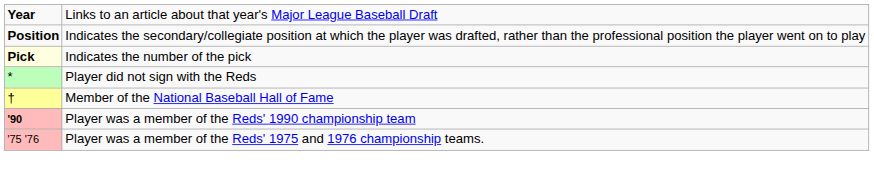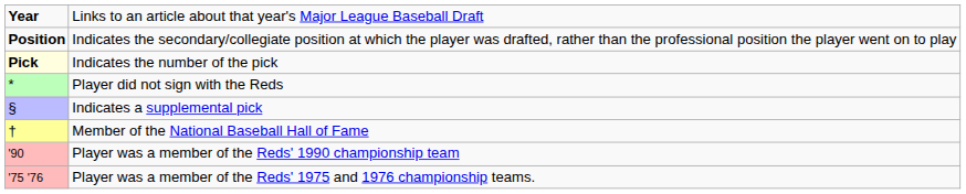 <table class="wikitable" border="1">
 <tr>
 <td><strong>Year</strong></td>
 <td>Links to an article about that year's <a href='#'>Major League Baseball Draft</a></td>
 </tr>
 <tr>
 <td><strong>Position</strong></td>
 <td>Indicates the secondary/collegiate position at which the player was drafted, rather than the professional position the player went on to play</td>
 </tr>
 <tr>
 <td style="background: lightyellow;"><strong>Pick</strong></td>
 <td>Indicates the number of the pick</td>
 </tr>
 <tr>
 <td bgcolor="#bbffbb">*</td>
 <td>Player did not sign with the Reds</td>
 </tr>
 <tr>
+<td bgcolor="#bbbbff">§</td>
+<td>Indicates a <a href='#'>supplemental pick</a></td>
+</tr>
+<tr>
 <td bgcolor=#ff9>†</td>
 <td>Member of the <a href='#'>National Baseball Hall of Fame</a></td>
 </tr>
 <tr>
-<td bgcolor="#ffbbbb"><strong><small>'90</small></strong></td>
+<td bgcolor="#ffbbbb"><small>'90</small></td>
 <td>Player was a member of the <a href='#'>Reds' 1990 championship team</a></td>
 </tr>
 <tr>
 <td bgcolor="#ffbbbb"><small>'75 '76</small></td>
 <td>Player was a member of the <a href='#'>Reds' 1975</a> and <a href='#'>1976 championship</a> teams.</td>
 </tr>
 </table>
